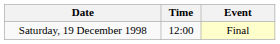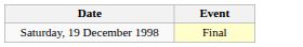 <table class = "wikitable" style="text-align:center;">
 <tr>
 <th width=220>Date</th>
-<th width=50>Time</th>
 <th width=100>Event</th>
 </tr>
 <tr>
 <td>Saturday, 19 December 1998</td>
-<td>12:00</td>
 <td bgcolor=ffffcc>Final</td>
 </tr>
 </table>
